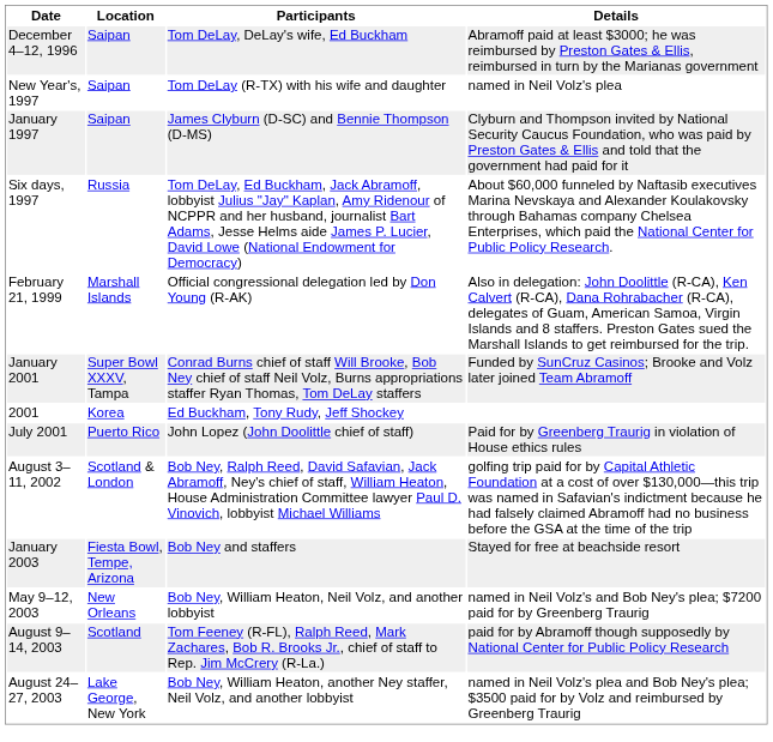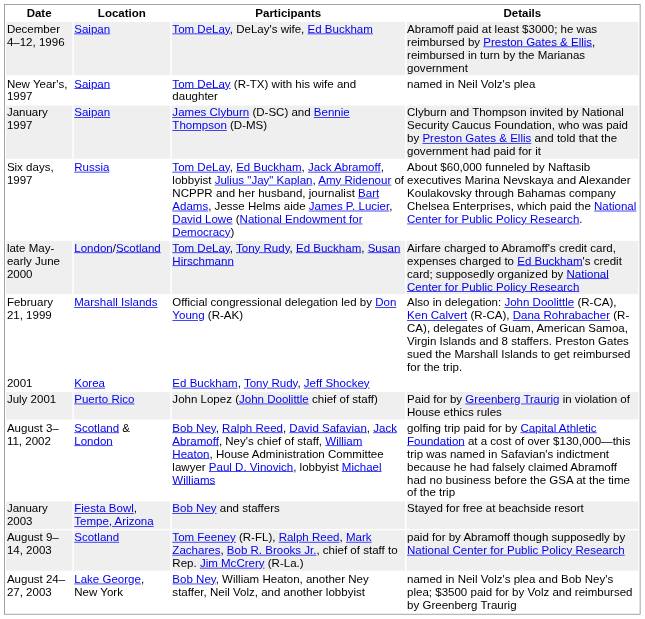 <table style="border:1px solid gray">
 <tr>
 <th>Date</th>
 <th>Location</th>
 <th>Participants</th>
 <th>Details</th>
 </tr>
 <tr style="background:#efefef;vertical-align:top">
 <td>December 4–12, 1996</td>
 <td><a href='#'>Saipan</a></td>
 <td><a href='#'>Tom DeLay</a>, DeLay's wife, <a href='#'>Ed Buckham</a></td>
 <td>Abramoff paid at least $3000; he was reimbursed by <a href='#'>Preston Gates & Ellis</a>, reimbursed in turn by the Marianas government</td>
 </tr>
 <tr style="vertical-align:top">
 <td>New Year's, 1997</td>
 <td><a href='#'>Saipan</a></td>
 <td><a href='#'>Tom DeLay</a> (R-TX) with his wife and daughter</td>
 <td>named in Neil Volz's plea</td>
 </tr>
 <tr style="background:#efefef;vertical-align:top">
 <td>January 1997</td>
 <td><a href='#'>Saipan</a></td>
 <td><a href='#'>James Clyburn</a> (D-SC) and <a href='#'>Bennie Thompson</a> (D-MS)</td>
 <td>Clyburn and Thompson invited by National Security Caucus Foundation, who was paid by <a href='#'>Preston Gates & Ellis</a> and told that the government had paid for it</td>
 </tr>
 <tr style="vertical-align:top">
 <td>Six days, 1997</td>
 <td><a href='#'>Russia</a></td>
 <td><a href='#'>Tom DeLay</a>, <a href='#'>Ed Buckham</a>, <a href='#'>Jack Abramoff</a>, lobbyist <a href='#'>Julius "Jay" Kaplan</a>, <a href='#'>Amy Ridenour</a> of NCPPR and her husband, journalist <a href='#'>Bart Adams</a>, Jesse Helms aide <a href='#'>James P. Lucier</a>, <a href='#'>David Lowe</a> (<a href='#'>National Endowment for Democracy</a>)</td>
 <td>About $60,000 funneled by Naftasib executives Marina Nevskaya and Alexander Koulakovsky through Bahamas company Chelsea Enterprises, which paid the <a href='#'>National Center for Public Policy Research</a>.</td>
 </tr>
+<tr style="background:#efefef;vertical-align:top">
+<td>late May-early June 2000</td>
+<td><a href='#'>London</a>/<a href='#'>Scotland</a></td>
+<td><a href='#'>Tom DeLay</a>, <a href='#'>Tony Rudy</a>, <a href='#'>Ed Buckham</a>, <a href='#'>Susan Hirschmann</a></td>
+<td>Airfare charged to Abramoff's credit card, expenses charged to <a href='#'>Ed Buckham</a>'s credit card; supposedly organized by <a href='#'>National Center for Public Policy Research</a></td>
+</tr>
 <tr style="vertical-align:top">
 <td>February 21, 1999</td>
 <td><a href='#'>Marshall Islands</a></td>
 <td>Official congressional delegation led by <a href='#'>Don Young</a> (R-AK)</td>
 <td>Also in delegation: <a href='#'>John Doolittle</a> (R-CA), <a href='#'>Ken Calvert</a> (R-CA), <a href='#'>Dana Rohrabacher</a> (R-CA), delegates of Guam, American Samoa, Virgin Islands and 8 staffers. Preston Gates sued the Marshall Islands to get reimbursed for the trip.</td>
-</tr>
-<tr style="background:#efefef;vertical-align:top">
-<td>January 2001</td>
-<td><a href='#'>Super Bowl XXXV</a>, Tampa</td>
-<td><a href='#'>Conrad Burns</a> chief of staff <a href='#'>Will Brooke</a>, <a href='#'>Bob Ney</a> chief of staff Neil Volz, Burns appropriations staffer Ryan Thomas, <a href='#'>Tom DeLay</a> staffers</td>
-<td>Funded by <a href='#'>SunCruz Casinos</a>; Brooke and Volz later joined <a href='#'>Team Abramoff</a></td>
 </tr>
 <tr style="vertical-align:top">
 <td>2001</td>
 <td><a href='#'>Korea</a></td>
 <td><a href='#'>Ed Buckham</a>, <a href='#'>Tony Rudy</a>, <a href='#'>Jeff Shockey</a></td>
 <td></td>
 </tr>
 <tr style="background:#efefef;vertical-align:top">
 <td>July 2001</td>
 <td><a href='#'>Puerto Rico</a></td>
 <td>John Lopez (<a href='#'>John Doolittle</a> chief of staff)</td>
 <td>Paid for by <a href='#'>Greenberg Traurig</a> in violation of House ethics rules</td>
 </tr>
 <tr style="vertical-align:top">
 <td>August 3–11, 2002</td>
 <td><a href='#'>Scotland</a> & <a href='#'>London</a></td>
 <td><a href='#'>Bob Ney</a>, <a href='#'>Ralph Reed</a>, <a href='#'>David Safavian</a>, <a href='#'>Jack Abramoff</a>, Ney's chief of staff, <a href='#'>William Heaton</a>, House Administration Committee lawyer <a href='#'>Paul D. Vinovich</a>, lobbyist <a href='#'>Michael Williams</a></td>
 <td>golfing trip paid for by <a href='#'>Capital Athletic Foundation</a> at a cost of over $130,000—this trip was named in Safavian's indictment because he had falsely claimed Abramoff had no business before the GSA at the time of the trip</td>
 </tr>
 <tr style="background:#efefef;vertical-align:top">
 <td>January 2003</td>
 <td><a href='#'>Fiesta Bowl</a>, <a href='#'>Tempe, Arizona</a></td>
 <td><a href='#'>Bob Ney</a> and staffers</td>
 <td>Stayed for free at beachside resort</td>
 </tr>
-<tr style="vertical-align:top">
-<td>May 9–12, 2003</td>
-<td><a href='#'>New Orleans</a></td>
-<td><a href='#'>Bob Ney</a>, William Heaton, Neil Volz, and another lobbyist</td>
-<td>named in Neil Volz's and Bob Ney's plea; $7200 paid for by Greenberg Traurig</td>
-</tr>
 <tr style="background:#efefef;vertical-align:top">
 <td>August 9–14, 2003</td>
 <td><a href='#'>Scotland</a></td>
 <td><a href='#'>Tom Feeney</a> (R-FL), <a href='#'>Ralph Reed</a>, <a href='#'>Mark Zachares</a>, <a href='#'>Bob R. Brooks Jr.</a>, chief of staff to Rep. <a href='#'>Jim McCrery</a> (R-La.)</td>
 <td>paid for by Abramoff though supposedly by <a href='#'>National Center for Public Policy Research</a></td>
 </tr>
 <tr style="vertical-align:top">
 <td>August 24–27, 2003</td>
 <td><a href='#'>Lake George</a>, New York</td>
 <td><a href='#'>Bob Ney</a>, William Heaton, another Ney staffer, Neil Volz, and another lobbyist</td>
 <td>named in Neil Volz's plea and Bob Ney's plea; $3500 paid for by Volz and reimbursed by Greenberg Traurig</td>
 </tr>
 </table>
